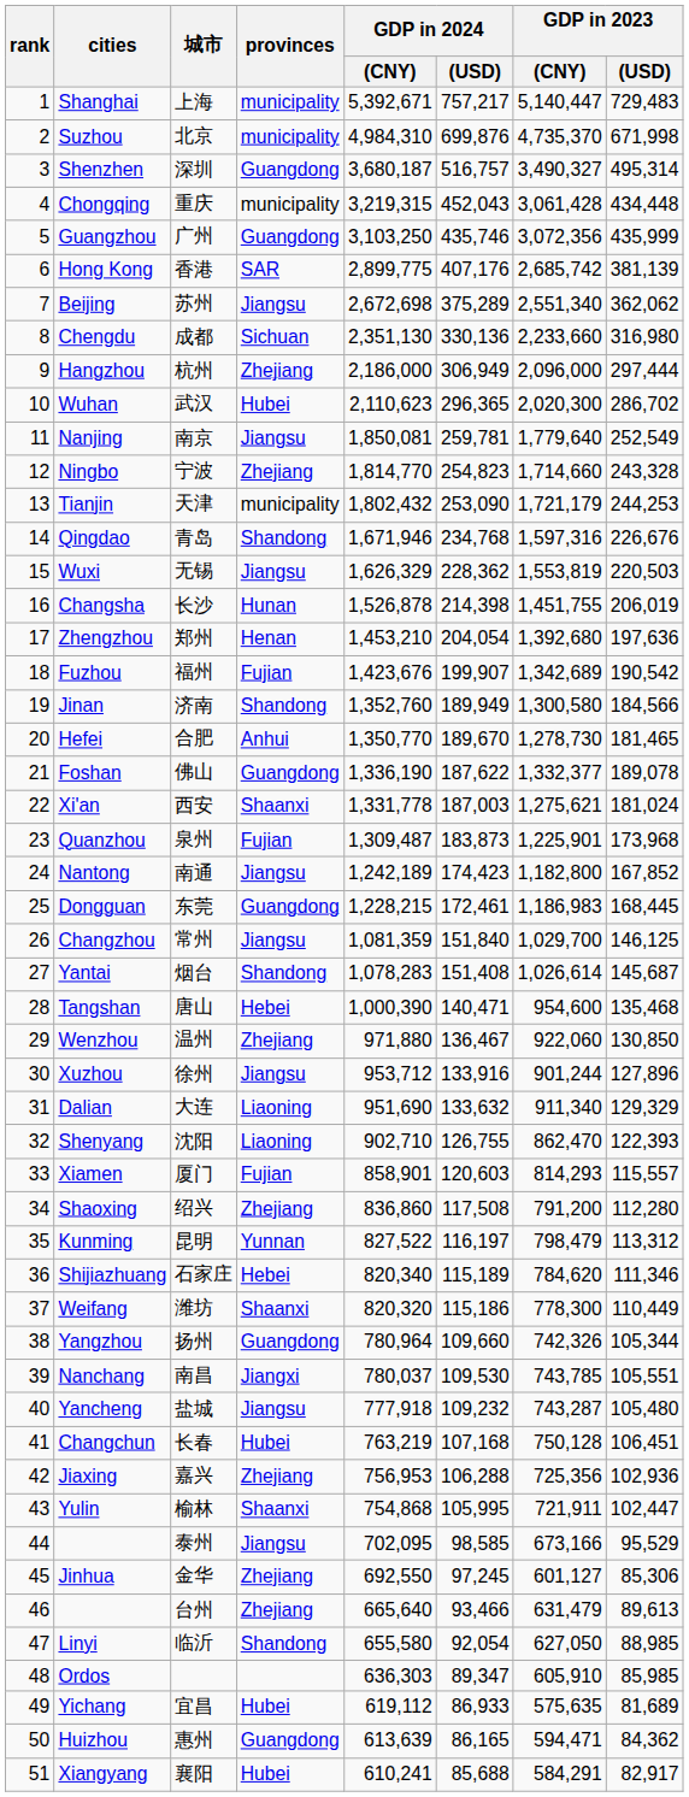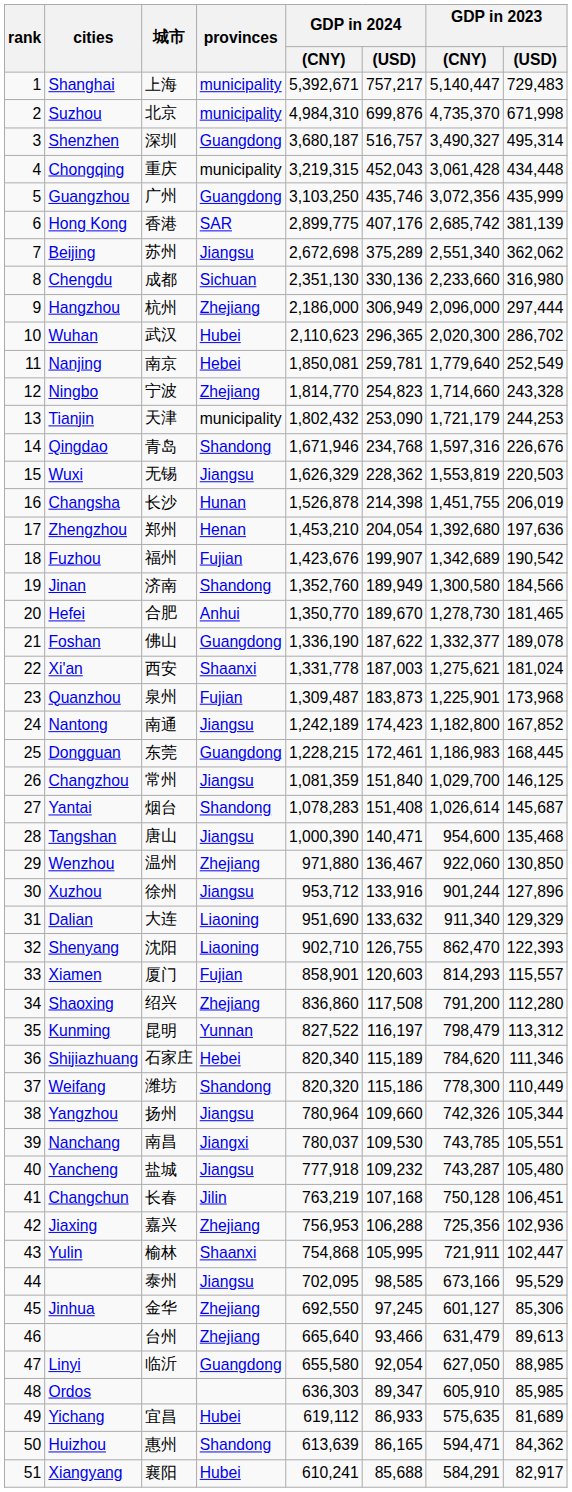 <table class="wikitable sortable">
 <tr align=center>
 <th rowspan=2>rank</th>
 <th rowspan=2>cities</th>
 <th rowspan=2>城市</th>
 <th rowspan=2>provinces</th>
 <th colspan=2>GDP in 2024 <br> </th>
 <th colspan=2>GDP in 2023<br>  <br> </th>
 </tr>
 <tr align=center>
 <th>(CNY)</th>
 <th>(USD)</th>
 <th>(CNY)</th>
 <th>(USD)</th>
 </tr>
 <tr align=right>
 <td>1</td>
 <td align=left><a href='#'>Shanghai</a></td>
 <td align=left>上海</td>
 <td align=left><a href='#'>municipality</a></td>
 <td>5,392,671</td>
 <td>757,217</td>
 <td>5,140,447</td>
 <td>729,483</td>
 </tr>
 <tr align=right>
 <td>2</td>
 <td align=left><a href='#'>Suzhou</a></td>
 <td align=left>北京</td>
 <td align=left><a href='#'>municipality</a></td>
 <td>4,984,310</td>
 <td>699,876</td>
 <td>4,735,370</td>
 <td>671,998</td>
 </tr>
 <tr align=right>
 <td>3</td>
 <td align=left><a href='#'>Shenzhen</a></td>
 <td align=left>深圳</td>
 <td align=left><a href='#'>Guangdong</a></td>
 <td>3,680,187</td>
 <td>516,757</td>
 <td>3,490,327</td>
 <td>495,314</td>
 </tr>
 <tr align=right>
 <td>4</td>
 <td align=left><a href='#'>Chongqing</a></td>
 <td align=left>重庆</td>
 <td align=left>municipality</td>
 <td>3,219,315</td>
 <td>452,043</td>
 <td>3,061,428</td>
 <td>434,448</td>
 </tr>
 <tr align=right>
 <td>5</td>
 <td align=left><a href='#'>Guangzhou</a></td>
 <td align=left>广州</td>
 <td align=left><a href='#'>Guangdong</a></td>
 <td>3,103,250</td>
 <td>435,746</td>
 <td>3,072,356</td>
 <td>435,999</td>
 </tr>
 <tr align=right>
 <td>6</td>
 <td align=left><a href='#'>Hong Kong</a></td>
 <td align=left>香港</td>
 <td align=left><a href='#'>SAR</a></td>
 <td>2,899,775</td>
 <td>407,176</td>
 <td>2,685,742</td>
 <td>381,139</td>
 </tr>
 <tr align=right>
 <td>7</td>
 <td align=left><a href='#'>Beijing</a></td>
 <td align=left>苏州</td>
 <td align=left><a href='#'>Jiangsu</a></td>
 <td>2,672,698</td>
 <td>375,289</td>
 <td>2,551,340</td>
 <td>362,062</td>
 </tr>
 <tr align=right>
 <td>8</td>
 <td align=left><a href='#'>Chengdu</a></td>
 <td align=left>成都</td>
 <td align=left><a href='#'>Sichuan</a></td>
 <td>2,351,130</td>
 <td>330,136</td>
 <td>2,233,660</td>
 <td>316,980</td>
 </tr>
 <tr align=right>
 <td>9</td>
 <td align=left><a href='#'>Hangzhou</a></td>
 <td align=left>杭州</td>
 <td align=left><a href='#'>Zhejiang</a></td>
 <td>2,186,000</td>
 <td>306,949</td>
 <td>2,096,000</td>
 <td>297,444</td>
 </tr>
 <tr align=right>
 <td>10</td>
 <td align=left><a href='#'>Wuhan</a></td>
 <td align=left>武汉</td>
 <td align=left><a href='#'>Hubei</a></td>
 <td>2,110,623</td>
 <td>296,365</td>
 <td>2,020,300</td>
 <td>286,702</td>
 </tr>
 <tr align=right>
 <td>11</td>
 <td align=left><a href='#'>Nanjing</a></td>
 <td align=left>南京</td>
-<td align=left><a href='#'>Jiangsu</a></td>
+<td align=left><a href='#'>Hebei</a></td>
 <td>1,850,081</td>
 <td>259,781</td>
 <td>1,779,640</td>
 <td>252,549</td>
 </tr>
 <tr align=right>
 <td>12</td>
 <td align=left><a href='#'>Ningbo</a></td>
 <td align=left>宁波</td>
 <td align=left><a href='#'>Zhejiang</a></td>
 <td>1,814,770</td>
 <td>254,823</td>
 <td>1,714,660</td>
 <td>243,328</td>
 </tr>
 <tr align=right>
 <td>13</td>
 <td align=left><a href='#'>Tianjin</a></td>
 <td align=left>天津</td>
 <td align=left>municipality</td>
 <td>1,802,432</td>
 <td>253,090</td>
 <td>1,721,179</td>
 <td>244,253</td>
 </tr>
 <tr align=right>
 <td>14</td>
 <td align=left><a href='#'>Qingdao</a></td>
 <td align=left>青岛</td>
 <td align=left><a href='#'>Shandong</a></td>
 <td>1,671,946</td>
 <td>234,768</td>
 <td>1,597,316</td>
 <td>226,676</td>
 </tr>
 <tr align=right>
 <td>15</td>
 <td align=left><a href='#'>Wuxi</a></td>
 <td align=left>无锡</td>
 <td align=left><a href='#'>Jiangsu</a></td>
 <td>1,626,329</td>
 <td>228,362</td>
 <td>1,553,819</td>
 <td>220,503</td>
 </tr>
 <tr align=right>
 <td>16</td>
 <td align=left><a href='#'>Changsha</a></td>
 <td align=left>长沙</td>
 <td align=left><a href='#'>Hunan</a></td>
 <td>1,526,878</td>
 <td>214,398</td>
 <td>1,451,755</td>
 <td>206,019</td>
 </tr>
 <tr align=right>
 <td>17</td>
 <td align=left><a href='#'>Zhengzhou</a></td>
 <td align=left>郑州</td>
 <td align=left><a href='#'>Henan</a></td>
 <td>1,453,210</td>
 <td>204,054</td>
 <td>1,392,680</td>
 <td>197,636</td>
 </tr>
 <tr align=right>
 <td>18</td>
 <td align=left><a href='#'>Fuzhou</a></td>
 <td align=left>福州</td>
 <td align=left><a href='#'>Fujian</a></td>
 <td>1,423,676</td>
 <td>199,907</td>
 <td>1,342,689</td>
 <td>190,542</td>
 </tr>
 <tr align=right>
 <td>19</td>
 <td align=left><a href='#'>Jinan</a></td>
 <td align=left>济南</td>
 <td align=left><a href='#'>Shandong</a></td>
 <td>1,352,760</td>
 <td>189,949</td>
 <td>1,300,580</td>
 <td>184,566</td>
 </tr>
 <tr align=right>
 <td>20</td>
 <td align=left><a href='#'>Hefei</a></td>
 <td align=left>合肥</td>
 <td align=left><a href='#'>Anhui</a></td>
 <td>1,350,770</td>
 <td>189,670</td>
 <td>1,278,730</td>
 <td>181,465</td>
 </tr>
 <tr align=right>
 <td>21</td>
 <td align=left><a href='#'>Foshan</a></td>
 <td align=left>佛山</td>
 <td align=left><a href='#'>Guangdong</a></td>
 <td>1,336,190</td>
 <td>187,622</td>
 <td>1,332,377</td>
 <td>189,078</td>
 </tr>
 <tr align=right>
 <td>22</td>
 <td align=left><a href='#'>Xi'an</a></td>
 <td align=left>西安</td>
 <td align=left><a href='#'>Shaanxi</a></td>
 <td>1,331,778</td>
 <td>187,003</td>
 <td>1,275,621</td>
 <td>181,024</td>
 </tr>
 <tr align=right>
 <td>23</td>
 <td align=left><a href='#'>Quanzhou</a></td>
 <td align=left>泉州</td>
 <td align=left><a href='#'>Fujian</a></td>
 <td>1,309,487</td>
 <td>183,873</td>
 <td>1,225,901</td>
 <td>173,968</td>
 </tr>
 <tr align=right>
 <td>24</td>
 <td align=left><a href='#'>Nantong</a></td>
 <td align=left>南通</td>
 <td align=left><a href='#'>Jiangsu</a></td>
 <td>1,242,189</td>
 <td>174,423</td>
 <td>1,182,800</td>
 <td>167,852</td>
 </tr>
 <tr align=right>
 <td>25</td>
 <td align=left><a href='#'>Dongguan</a></td>
 <td align=left>东莞</td>
 <td align=left><a href='#'>Guangdong</a></td>
 <td>1,228,215</td>
 <td>172,461</td>
 <td>1,186,983</td>
 <td>168,445</td>
 </tr>
 <tr align=right>
 <td>26</td>
 <td align=left><a href='#'>Changzhou</a></td>
 <td align=left>常州</td>
 <td align=left><a href='#'>Jiangsu</a></td>
 <td>1,081,359</td>
 <td>151,840</td>
 <td>1,029,700</td>
 <td>146,125</td>
 </tr>
 <tr align=right>
 <td>27</td>
 <td align=left><a href='#'>Yantai</a></td>
 <td align=left>烟台</td>
 <td align=left><a href='#'>Shandong</a></td>
 <td>1,078,283</td>
 <td>151,408</td>
 <td>1,026,614</td>
 <td>145,687</td>
 </tr>
 <tr align=right>
 <td>28</td>
 <td align=left><a href='#'>Tangshan</a></td>
 <td align=left>唐山</td>
-<td align=left><a href='#'>Hebei</a></td>
+<td align=left><a href='#'>Jiangsu</a></td>
 <td>1,000,390</td>
 <td>140,471</td>
 <td>954,600</td>
 <td>135,468</td>
 </tr>
 <tr align=right>
 <td>29</td>
 <td align=left><a href='#'>Wenzhou</a></td>
 <td align=left>温州</td>
 <td align=left><a href='#'>Zhejiang</a></td>
 <td>971,880</td>
 <td>136,467</td>
 <td>922,060</td>
 <td>130,850</td>
 </tr>
 <tr align=right>
 <td>30</td>
 <td align=left><a href='#'>Xuzhou</a></td>
 <td align=left>徐州</td>
 <td align=left><a href='#'>Jiangsu</a></td>
 <td>953,712</td>
 <td>133,916</td>
 <td>901,244</td>
 <td>127,896</td>
 </tr>
 <tr align=right>
 <td>31</td>
 <td align=left><a href='#'>Dalian</a></td>
 <td align=left>大连</td>
 <td align=left><a href='#'>Liaoning</a></td>
 <td>951,690</td>
 <td>133,632</td>
 <td>911,340</td>
 <td>129,329</td>
 </tr>
 <tr align=right>
 <td>32</td>
 <td align=left><a href='#'>Shenyang</a></td>
 <td align=left>沈阳</td>
 <td align=left><a href='#'>Liaoning</a></td>
 <td>902,710</td>
 <td>126,755</td>
 <td>862,470</td>
 <td>122,393</td>
 </tr>
 <tr align=right>
 <td>33</td>
 <td align=left><a href='#'>Xiamen</a></td>
 <td align=left>厦门</td>
 <td align=left><a href='#'>Fujian</a></td>
 <td>858,901</td>
 <td>120,603</td>
 <td>814,293</td>
 <td>115,557</td>
 </tr>
 <tr align=right>
 <td>34</td>
 <td align=left><a href='#'>Shaoxing</a></td>
 <td align=left>绍兴</td>
 <td align=left><a href='#'>Zhejiang</a></td>
 <td>836,860</td>
 <td>117,508</td>
 <td>791,200</td>
 <td>112,280</td>
 </tr>
 <tr align=right>
 <td>35</td>
 <td align=left><a href='#'>Kunming</a></td>
 <td align=left>昆明</td>
 <td align=left><a href='#'>Yunnan</a></td>
 <td>827,522</td>
 <td>116,197</td>
 <td>798,479</td>
 <td>113,312</td>
 </tr>
 <tr align=right>
 <td>36</td>
 <td align=left><a href='#'>Shijiazhuang</a></td>
 <td align=left>石家庄</td>
 <td align=left><a href='#'>Hebei</a></td>
 <td>820,340</td>
 <td>115,189</td>
 <td>784,620</td>
 <td>111,346</td>
 </tr>
 <tr align=right>
 <td>37</td>
 <td align=left><a href='#'>Weifang</a></td>
 <td align=left>潍坊</td>
-<td align=left><a href='#'>Shaanxi</a></td>
+<td align=left><a href='#'>Shandong</a></td>
 <td>820,320</td>
 <td>115,186</td>
 <td>778,300</td>
 <td>110,449</td>
 </tr>
 <tr align=right>
 <td>38</td>
 <td align=left><a href='#'>Yangzhou</a></td>
 <td align=left>扬州</td>
-<td align=left><a href='#'>Guangdong</a></td>
+<td align=left><a href='#'>Jiangsu</a></td>
 <td>780,964</td>
 <td>109,660</td>
 <td><span>742,326</span></td>
 <td><span>105,344</span></td>
 </tr>
 <tr align=right>
 <td>39</td>
 <td align=left><a href='#'>Nanchang</a></td>
 <td align=left>南昌</td>
 <td align=left><a href='#'>Jiangxi</a></td>
 <td>780,037</td>
 <td>109,530</td>
 <td>743,785</td>
 <td>105,551</td>
 </tr>
 <tr align=right>
 <td>40</td>
 <td align=left><a href='#'>Yancheng</a></td>
 <td align=left>盐城</td>
 <td align=left><a href='#'>Jiangsu</a></td>
 <td>777,918</td>
 <td>109,232</td>
 <td>743,287</td>
 <td>105,480</td>
 </tr>
 <tr align=right>
 <td>41</td>
 <td align=left><a href='#'>Changchun</a></td>
 <td align=left>长春</td>
-<td align=left><a href='#'>Hubei</a></td>
+<td align=left><a href='#'>Jilin</a></td>
 <td>763,219</td>
 <td>107,168</td>
 <td>750,128</td>
 <td>106,451</td>
 </tr>
 <tr align=right>
 <td>42</td>
 <td align=left><a href='#'>Jiaxing</a></td>
 <td align=left>嘉兴</td>
 <td align=left><a href='#'>Zhejiang</a></td>
 <td>756,953</td>
 <td>106,288</td>
 <td>725,356</td>
 <td>102,936</td>
 </tr>
 <tr align=right>
 <td>43</td>
 <td align=left><a href='#'>Yulin</a></td>
 <td align=left>榆林</td>
 <td align=left><a href='#'>Shaanxi</a></td>
 <td>754,868</td>
 <td>105,995</td>
 <td><span>721,911</span></td>
 <td><span>102,447</span></td>
 </tr>
 <tr align=right>
 <td>44</td>
 <td align=left></td>
 <td align=left>泰州</td>
 <td align=left><a href='#'>Jiangsu</a></td>
 <td>702,095</td>
 <td>98,585</td>
 <td><span>673,166</span></td>
 <td><span>95,529</span></td>
 </tr>
 <tr align=right>
 <td>45</td>
 <td align=left><a href='#'>Jinhua</a></td>
 <td align=left>金华</td>
 <td align=left><a href='#'>Zhejiang</a></td>
 <td>692,550</td>
 <td>97,245</td>
 <td><span>601,127</span></td>
 <td><span>85,306</span></td>
 </tr>
 <tr align=right>
 <td>46</td>
 <td align=left></td>
 <td align=left>台州</td>
 <td align=left><a href='#'>Zhejiang</a></td>
 <td>665,640</td>
 <td>93,466</td>
 <td>631,479</td>
 <td>89,613</td>
 </tr>
 <tr align=right>
 <td>47</td>
 <td align=left><a href='#'>Linyi</a></td>
 <td align=left>临沂</td>
-<td align=left><a href='#'>Shandong</a></td>
+<td align=left><a href='#'>Guangdong</a></td>
 <td>655,580</td>
 <td>92,054</td>
 <td>627,050</td>
 <td>88,985</td>
 </tr>
 <tr align=right>
 <td>48</td>
 <td align=left><a href='#'>Ordos</a></td>
 <td align=left></td>
 <td align=left></td>
 <td>636,303</td>
 <td>89,347</td>
 <td>605,910</td>
 <td>85,985</td>
 </tr>
 <tr align=right>
 <td>49</td>
 <td align=left><a href='#'>Yichang</a></td>
 <td align=left>宜昌</td>
 <td align=left><a href='#'>Hubei</a></td>
 <td>619,112</td>
 <td>86,933</td>
 <td><span>575,635</span></td>
 <td><span>81,689</span></td>
 </tr>
 <tr align=right>
 <td>50</td>
 <td align=left><a href='#'>Huizhou</a></td>
 <td align=left>惠州</td>
-<td align=left><a href='#'>Guangdong</a></td>
+<td align=left><a href='#'>Shandong</a></td>
 <td>613,639</td>
 <td>86,165</td>
 <td>594,471</td>
 <td>84,362</td>
 </tr>
 <tr align=right>
 <td>51</td>
 <td align=left><a href='#'>Xiangyang</a></td>
 <td align=left>襄阳</td>
 <td align=left><a href='#'>Hubei</a></td>
 <td>610,241</td>
 <td>85,688</td>
 <td><span>584,291</span></td>
 <td><span>82,917</span></td>
 </tr>
 </table>
